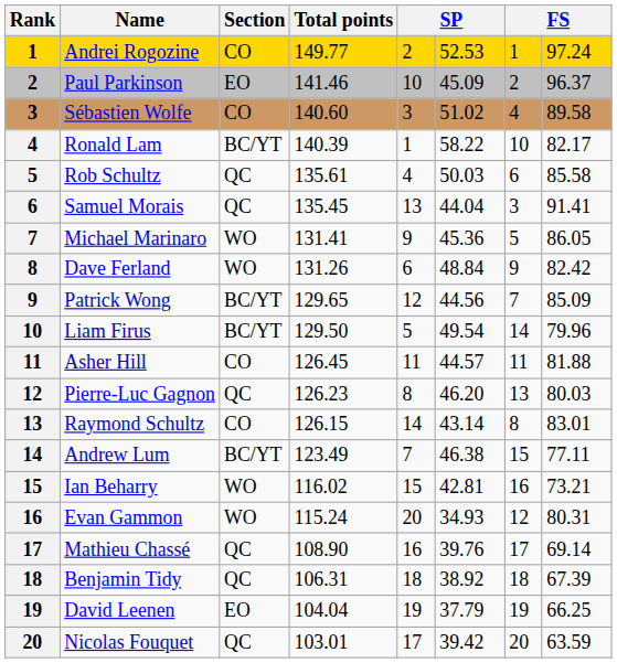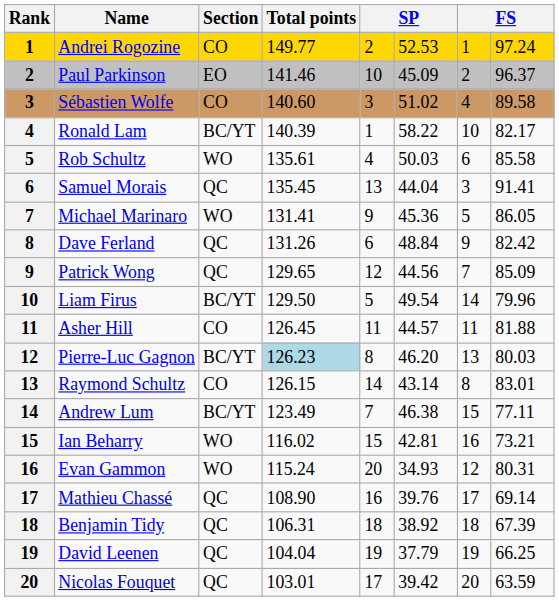 <table class="wikitable sortable">
 <tr>
 <th>Rank</th>
 <th>Name</th>
 <th>Section</th>
 <th>Total points</th>
 <th colspan="2" width="80px"><a href='#'>SP</a></th>
 <th colspan="2" width="80px"><a href='#'>FS</a></th>
 </tr>
 <tr bgcolor="gold">
 <td align="center"><strong>1</strong></td>
 <td><a href='#'>Andrei Rogozine</a></td>
 <td>CO</td>
 <td>149.77</td>
 <td>2</td>
 <td>52.53</td>
 <td>1</td>
 <td>97.24</td>
 </tr>
 <tr bgcolor="silver">
 <td align="center"><strong>2</strong></td>
 <td><a href='#'>Paul Parkinson</a></td>
 <td>EO</td>
 <td>141.46</td>
 <td>10</td>
 <td>45.09</td>
 <td>2</td>
 <td>96.37</td>
 </tr>
 <tr bgcolor="cc9966">
 <td align="center"><strong>3</strong></td>
 <td><a href='#'>Sébastien Wolfe</a></td>
 <td>CO</td>
 <td>140.60</td>
 <td>3</td>
 <td>51.02</td>
 <td>4</td>
 <td>89.58</td>
 </tr>
 <tr>
 <th>4</th>
 <td><a href='#'>Ronald Lam</a></td>
 <td>BC/YT</td>
 <td>140.39</td>
 <td>1</td>
 <td>58.22</td>
 <td>10</td>
 <td>82.17</td>
 </tr>
 <tr>
 <th>5</th>
 <td><a href='#'>Rob Schultz</a></td>
-<td>QC</td>
+<td>WO</td>
 <td>135.61</td>
 <td>4</td>
 <td>50.03</td>
 <td>6</td>
 <td>85.58</td>
 </tr>
 <tr>
 <th>6</th>
 <td><a href='#'>Samuel Morais</a></td>
 <td>QC</td>
 <td>135.45</td>
 <td>13</td>
 <td>44.04</td>
 <td>3</td>
 <td>91.41</td>
 </tr>
 <tr>
 <th>7</th>
 <td><a href='#'>Michael Marinaro</a></td>
 <td>WO</td>
 <td>131.41</td>
 <td>9</td>
 <td>45.36</td>
 <td>5</td>
 <td>86.05</td>
 </tr>
 <tr>
 <th>8</th>
 <td><a href='#'>Dave Ferland</a></td>
-<td>WO</td>
+<td>QC</td>
 <td>131.26</td>
 <td>6</td>
 <td>48.84</td>
 <td>9</td>
 <td>82.42</td>
 </tr>
 <tr>
 <th>9</th>
 <td><a href='#'>Patrick Wong</a></td>
-<td>BC/YT</td>
+<td>QC</td>
 <td>129.65</td>
 <td>12</td>
 <td>44.56</td>
 <td>7</td>
 <td>85.09</td>
 </tr>
 <tr>
 <th>10</th>
 <td><a href='#'>Liam Firus</a></td>
 <td>BC/YT</td>
 <td>129.50</td>
 <td>5</td>
 <td>49.54</td>
 <td>14</td>
 <td>79.96</td>
 </tr>
 <tr>
 <th>11</th>
 <td><a href='#'>Asher Hill</a></td>
 <td>CO</td>
 <td>126.45</td>
 <td>11</td>
 <td>44.57</td>
 <td>11</td>
 <td>81.88</td>
 </tr>
 <tr>
 <th>12</th>
 <td><a href='#'>Pierre-Luc Gagnon</a></td>
-<td>QC</td>
-<td>126.23</td>
+<td>BC/YT</td>
+<td style="background: lightblue;">126.23</td>
 <td>8</td>
 <td>46.20</td>
 <td>13</td>
 <td>80.03</td>
 </tr>
 <tr>
 <th>13</th>
 <td><a href='#'>Raymond Schultz</a></td>
 <td>CO</td>
 <td>126.15</td>
 <td>14</td>
 <td>43.14</td>
 <td>8</td>
 <td>83.01</td>
 </tr>
 <tr>
 <th>14</th>
 <td><a href='#'>Andrew Lum</a></td>
 <td>BC/YT</td>
 <td>123.49</td>
 <td>7</td>
 <td>46.38</td>
 <td>15</td>
 <td>77.11</td>
 </tr>
 <tr>
 <th>15</th>
 <td><a href='#'>Ian Beharry</a></td>
 <td>WO</td>
 <td>116.02</td>
 <td>15</td>
 <td>42.81</td>
 <td>16</td>
 <td>73.21</td>
 </tr>
 <tr>
 <th>16</th>
 <td><a href='#'>Evan Gammon</a></td>
 <td>WO</td>
 <td>115.24</td>
 <td>20</td>
 <td>34.93</td>
 <td>12</td>
 <td>80.31</td>
 </tr>
 <tr>
 <th>17</th>
 <td><a href='#'>Mathieu Chassé</a></td>
 <td>QC</td>
 <td>108.90</td>
 <td>16</td>
 <td>39.76</td>
 <td>17</td>
 <td>69.14</td>
 </tr>
 <tr>
 <th>18</th>
 <td><a href='#'>Benjamin Tidy</a></td>
 <td>QC</td>
 <td>106.31</td>
 <td>18</td>
 <td>38.92</td>
 <td>18</td>
 <td>67.39</td>
 </tr>
 <tr>
 <th>19</th>
 <td><a href='#'>David Leenen</a></td>
-<td>EO</td>
+<td>QC</td>
 <td>104.04</td>
 <td>19</td>
 <td>37.79</td>
 <td>19</td>
 <td>66.25</td>
 </tr>
 <tr>
 <th>20</th>
 <td><a href='#'>Nicolas Fouquet</a></td>
 <td>QC</td>
 <td>103.01</td>
 <td>17</td>
 <td>39.42</td>
 <td>20</td>
 <td>63.59</td>
 </tr>
 </table>
